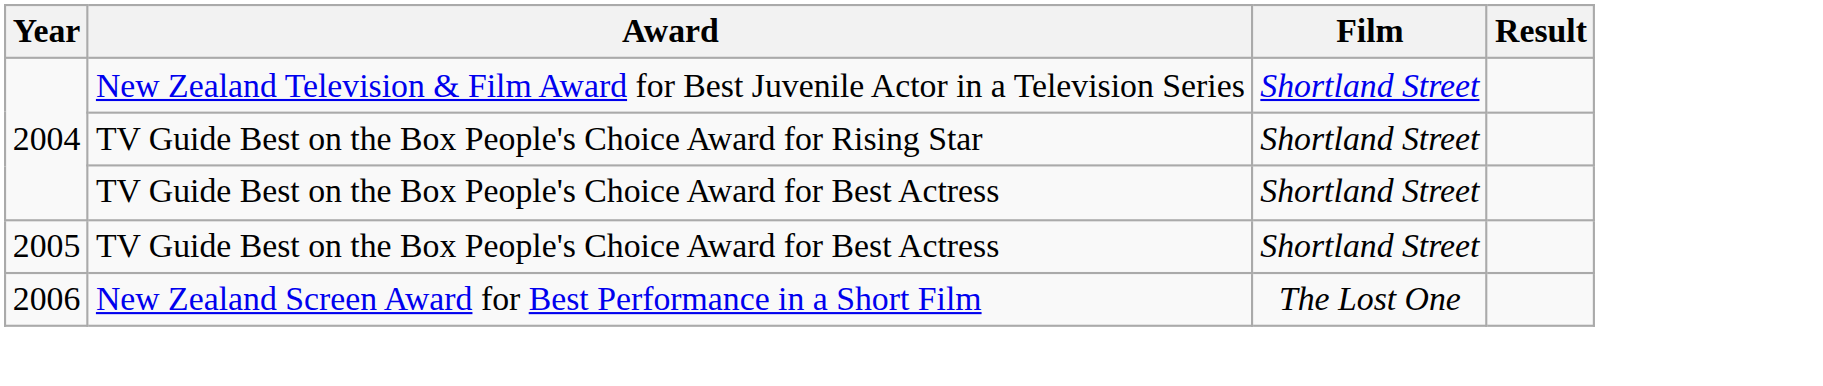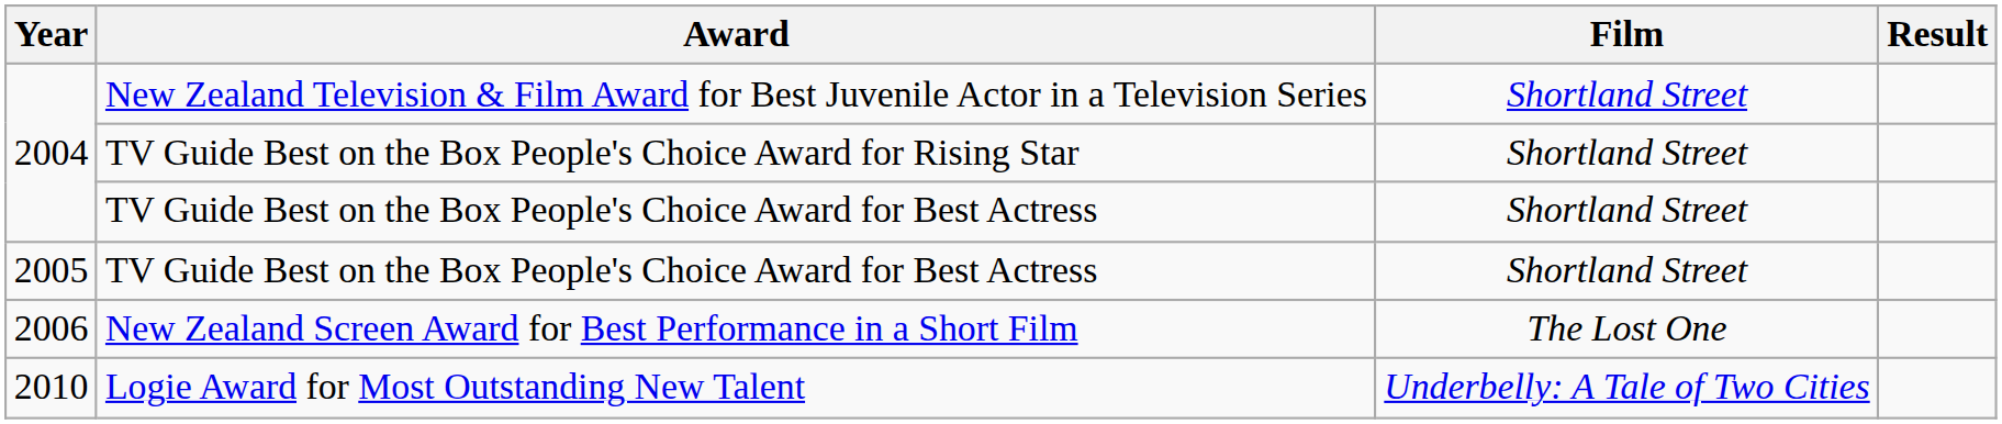 <table class ="wikitable sortable">
 <tr>
 <th>Year</th>
 <th>Award</th>
 <th>Film</th>
 <th>Result</th>
 </tr>
 <tr>
 <td rowspan=3>2004</td>
 <td><a href='#'>New Zealand Television & Film Award</a> for Best Juvenile Actor in a Television Series</td>
 <td align="center"><em><a href='#'>Shortland Street</a></em></td>
 <td></td>
 </tr>
 <tr>
 <td>TV Guide Best on the Box People's Choice Award for Rising Star</td>
 <td align="center"><em>Shortland Street</em></td>
 <td></td>
 </tr>
 <tr>
 <td>TV Guide Best on the Box People's Choice Award for Best Actress</td>
 <td align="center"><em>Shortland Street</em></td>
 <td></td>
 </tr>
 <tr>
 <td>2005</td>
 <td>TV Guide Best on the Box People's Choice Award for Best Actress</td>
 <td align="center"><em>Shortland Street</em></td>
 <td></td>
 </tr>
 <tr>
 <td>2006</td>
 <td><a href='#'>New Zealand Screen Award</a> for <a href='#'>Best Performance in a Short Film</a></td>
 <td align="center"><em>The Lost One</em></td>
 <td></td>
 </tr>
+<tr>
+<td>2010</td>
+<td><a href='#'>Logie Award</a> for <a href='#'>Most Outstanding New Talent</a></td>
+<td align="center"><em><a href='#'>Underbelly: A Tale of Two Cities</a></em></td>
+<td></td>
+</tr>
 </table>
